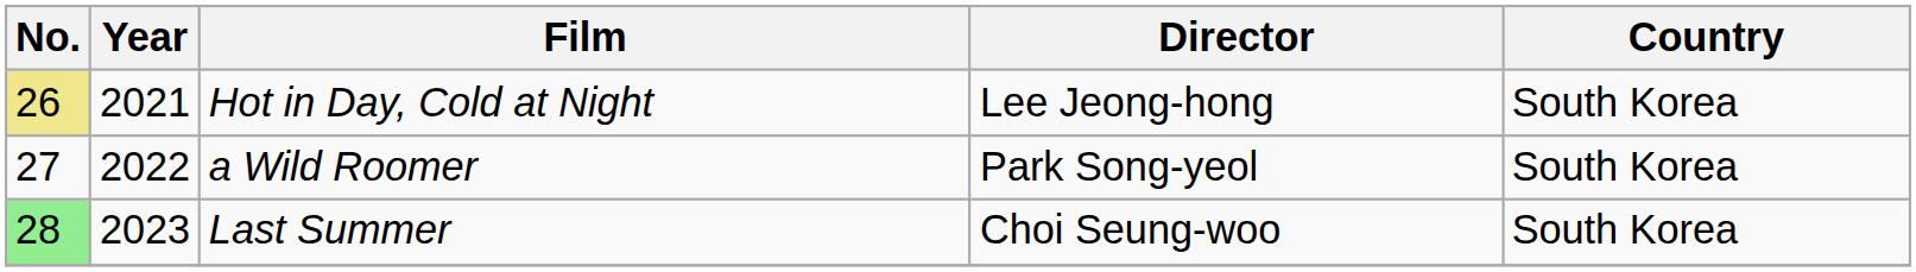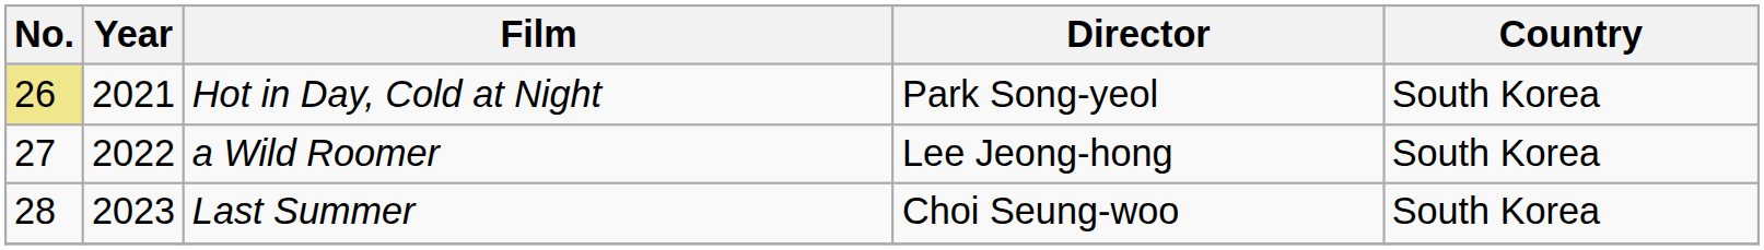 <table class=wikitable style="width:750px">
 <tr>
 <th width=10>No.</th>
 <th width=10>Year</th>
 <th>Film</th>
 <th>Director</th>
 <th>Country</th>
 </tr>
 <tr>
 <td style="background: khaki;">26</td>
 <td>2021</td>
 <td><em>Hot in Day, Cold at Night</em></td>
-<td>Lee Jeong-hong</td>
+<td>Park Song-yeol</td>
 <td>South Korea</td>
 </tr>
 <tr>
 <td>27</td>
 <td>2022</td>
 <td><em>a Wild Roomer</em></td>
-<td>Park Song-yeol</td>
+<td>Lee Jeong-hong</td>
 <td>South Korea</td>
 </tr>
 <tr>
-<td style="background: lightgreen;">28</td>
+<td>28</td>
 <td>2023</td>
 <td><em>Last Summer</em></td>
 <td>Choi Seung-woo</td>
 <td>South Korea</td>
 </tr>
 <tr>
 </tr>
 </table>
